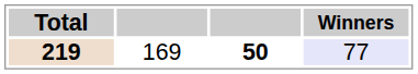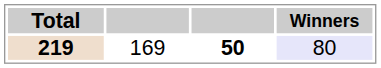 <table style="border: 1px solid #999; background-color:#FFFFFF; line-height:16px; text-align:center">
 <tr>
 <th style="background-color: #ccc;" width="70">Total</th>
 <th style="background-color: #ccc;" width="60"><small></small></th>
 <th style="background-color: #ccc;" width="60"><small></small></th>
 <th style="background-color: #ccc;" width="70"><small>Winners</small></th>
 </tr>
 <tr>
 <td bgcolor=#EFDECD><strong>219</strong></td>
 <td>169</td>
 <td><strong>50</strong></td>
-<td bgcolor="#E6E6FA">77</td>
+<td bgcolor="#E6E6FA">80</td>
 </tr>
 </table>
